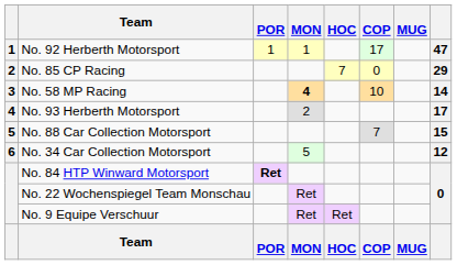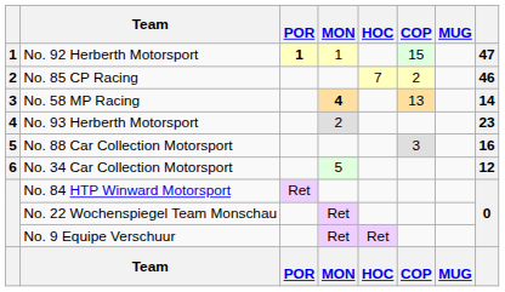 <table align=left| class="wikitable" style="font-size: 85%; text-align: center">
 <tr valign="top">
 <th valign=middle></th>
 <th valign=middle>Team</th>
 <th><br><a href='#'>POR</a></th>
 <th><br><a href='#'>MON</a></th>
 <th><br><a href='#'>HOC</a></th>
 <th><br><a href='#'>COP</a></th>
 <th><br><a href='#'>MUG</a></th>
 <th valign=middle>  </th>
 </tr>
 <tr>
 <th>1</th>
 <td align=left> No. 92 Herberth Motorsport</td>
-<td style="background:#FFFFBF;">1</td>
+<td style="background:#FFFFBF;"><strong>1</strong></td>
 <td style="background:#FFFFBF;">1</td>
 <td></td>
-<td style="background:#DFFFDF;">17</td>
+<td style="background:#DFFFDF;">15</td>
 <td></td>
 <th>47</th>
 </tr>
 <tr>
 <th>2</th>
 <td align=left> No. 85 CP Racing</td>
 <td></td>
 <td></td>
 <td style="background:#FFFFBF;">7</td>
-<td style="background:#FFFFBF;">0</td>
+<td style="background:#FFFFBF;">2</td>
 <td></td>
-<th>29</th>
+<th>46</th>
 </tr>
 <tr>
 <th>3</th>
 <td align=left> No. 58 MP Racing</td>
 <td></td>
 <td style="background:#FFDF9F;"><strong>4</strong></td>
 <td></td>
-<td style="background:#FFDF9F;">10</td>
+<td style="background:#FFDF9F;">13</td>
 <td></td>
 <th>14</th>
 </tr>
 <tr>
 <th>4</th>
 <td align=left> No. 93 Herberth Motorsport</td>
 <td></td>
 <td style="background:#DFDFDF;">2</td>
 <td></td>
 <td></td>
 <td></td>
-<th>17</th>
+<th>23</th>
 </tr>
 <tr>
 <th>5</th>
 <td align=left> No. 88 Car Collection Motorsport</td>
 <td></td>
 <td></td>
 <td></td>
-<td style="background:#DFDFDF;">7</td>
+<td style="background:#DFDFDF;">3</td>
 <td></td>
-<th>15</th>
+<th>16</th>
 </tr>
 <tr>
 <th>6</th>
 <td align=left> No. 34 Car Collection Motorsport</td>
 <td></td>
 <td style="background:#DFFFDF;">5</td>
 <td></td>
 <td></td>
 <td></td>
 <th>12</th>
 </tr>
 <tr>
 <th rowspan=3></th>
 <td align=left> No. 84 <a href='#'>HTP Winward Motorsport</a></td>
-<td style="background:#EFCFFF;"><strong>Ret</strong></td>
+<td style="background:#EFCFFF;">Ret</td>
 <td></td>
 <td></td>
 <td></td>
 <td></td>
 <th rowspan=3>0</th>
 </tr>
 <tr>
 <td align=left> No. 22 Wochenspiegel Team Monschau</td>
 <td></td>
 <td style="background:#EFCFFF;">Ret</td>
 <td></td>
 <td></td>
 <td></td>
 </tr>
 <tr>
 <td align=left> No. 9 Equipe Verschuur</td>
 <td></td>
 <td style="background:#EFCFFF;">Ret</td>
 <td style="background:#EFCFFF;">Ret</td>
 <td></td>
 <td></td>
 </tr>
 <tr>
 <th valign=middle></th>
 <th valign=middle>Team</th>
 <th><br><a href='#'>POR</a></th>
 <th><br><a href='#'>MON</a></th>
 <th><br><a href='#'>HOC</a></th>
 <th><br><a href='#'>COP</a></th>
 <th><br><a href='#'>MUG</a></th>
 <th valign=middle>  </th>
 </tr>
 </table>
